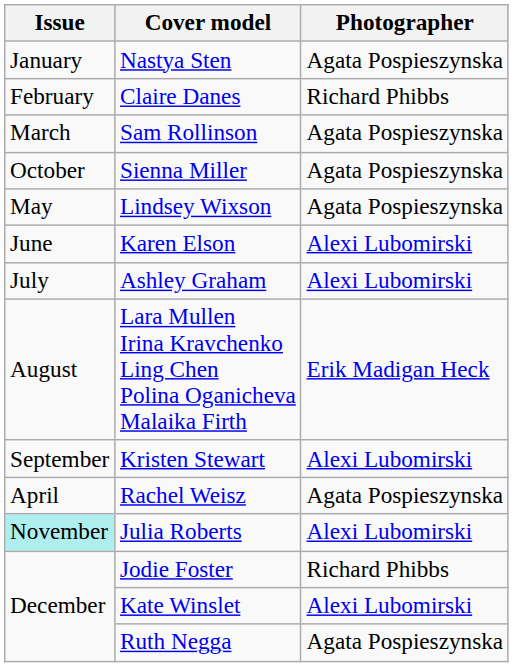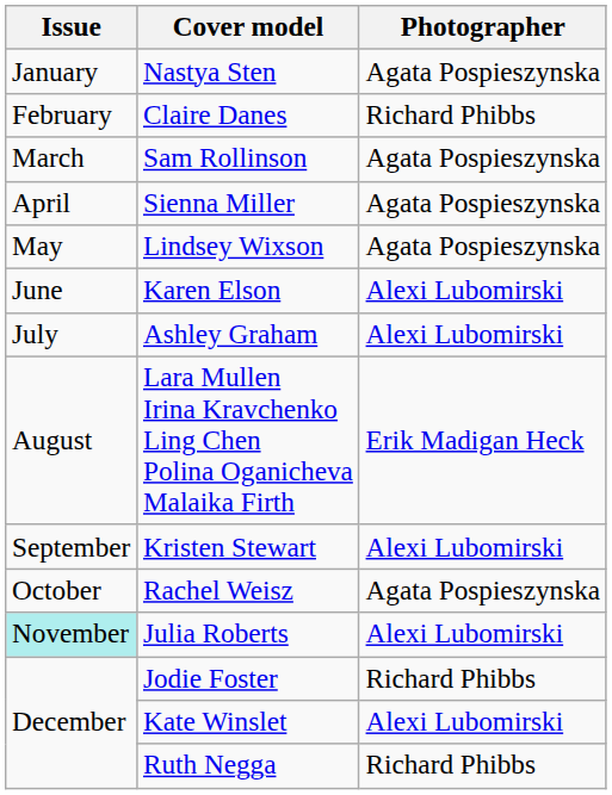 <table class="sortable wikitable">
 <tr>
 <th>Issue</th>
 <th>Cover model</th>
 <th>Photographer</th>
 </tr>
 <tr>
 <td>January</td>
 <td><a href='#'>Nastya Sten</a></td>
 <td>Agata Pospieszynska</td>
 </tr>
 <tr>
 <td>February</td>
 <td><a href='#'>Claire Danes</a></td>
 <td>Richard Phibbs</td>
 </tr>
 <tr>
 <td>March</td>
 <td><a href='#'>Sam Rollinson</a></td>
 <td>Agata Pospieszynska</td>
 </tr>
 <tr>
-<td>October</td>
+<td>April</td>
 <td><a href='#'>Sienna Miller</a></td>
 <td>Agata Pospieszynska</td>
 </tr>
 <tr>
 <td>May</td>
 <td><a href='#'>Lindsey Wixson</a></td>
 <td>Agata Pospieszynska</td>
 </tr>
 <tr>
 <td>June</td>
 <td><a href='#'>Karen Elson</a></td>
 <td><a href='#'>Alexi Lubomirski</a></td>
 </tr>
 <tr>
 <td>July</td>
 <td><a href='#'>Ashley Graham</a></td>
 <td><a href='#'>Alexi Lubomirski</a></td>
 </tr>
 <tr>
 <td>August</td>
 <td><a href='#'>Lara Mullen</a><br><a href='#'>Irina Kravchenko</a><br><a href='#'>Ling Chen</a><br><a href='#'>Polina Oganicheva</a><br><a href='#'>Malaika Firth</a></td>
 <td><a href='#'>Erik Madigan Heck</a></td>
 </tr>
 <tr>
 <td>September</td>
 <td><a href='#'>Kristen Stewart</a></td>
 <td><a href='#'>Alexi Lubomirski</a></td>
 </tr>
 <tr>
-<td>April</td>
+<td>October</td>
 <td><a href='#'>Rachel Weisz</a></td>
 <td>Agata Pospieszynska</td>
 </tr>
 <tr>
 <td style="background: paleturquoise;">November</td>
 <td><a href='#'>Julia Roberts</a></td>
 <td><a href='#'>Alexi Lubomirski</a></td>
 </tr>
 <tr>
 <td rowspan=3>December</td>
 <td><a href='#'>Jodie Foster</a></td>
 <td>Richard Phibbs</td>
 </tr>
 <tr>
 <td><a href='#'>Kate Winslet</a></td>
 <td><a href='#'>Alexi Lubomirski</a></td>
 </tr>
 <tr>
 <td><a href='#'>Ruth Negga</a></td>
-<td>Agata Pospieszynska</td>
+<td>Richard Phibbs</td>
 </tr>
 </table>
